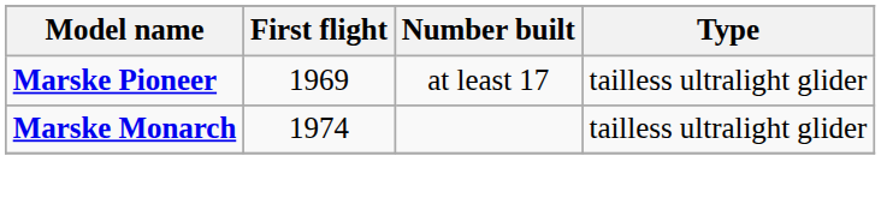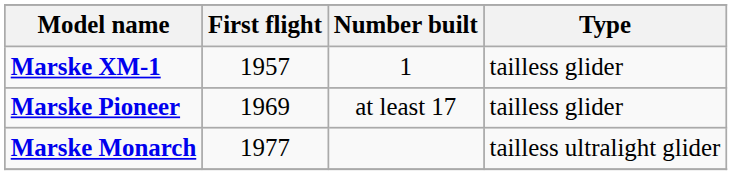 <table class="wikitable" align=center style="font-size:90%;">
 <tr>
 </tr>
 <tr style="background:#efefef;">
 <th>Model name</th>
 <th>First flight</th>
 <th>Number built</th>
 <th>Type</th>
 </tr>
 <tr>
+<td align=left><strong><a href='#'>Marske XM-1</a></strong></td>
+<td align=center>1957</td>
+<td align=center>1</td>
+<td align=left>tailless glider</td>
+</tr>
+<tr>
 <td align=left><strong><a href='#'>Marske Pioneer</a></strong></td>
 <td align=center>1969</td>
 <td align=center>at least 17</td>
-<td align=left>tailless ultralight glider</td>
+<td align=left>tailless glider</td>
 </tr>
 <tr>
 <td align=left><strong><a href='#'>Marske Monarch</a></strong></td>
-<td align=center>1974</td>
+<td align=center>1977</td>
 <td align=center></td>
 <td align=left>tailless ultralight glider</td>
 </tr>
 <tr>
 </tr>
 </table>
